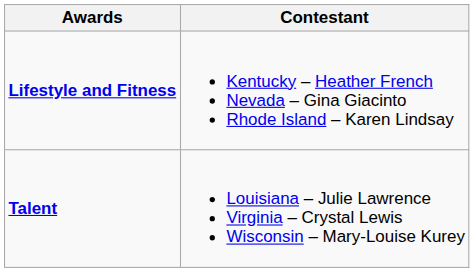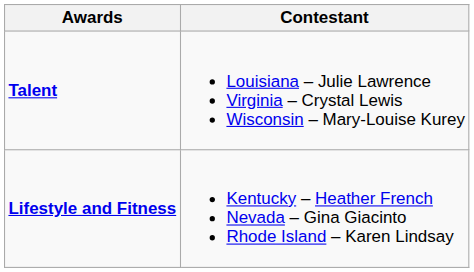 <table class="wikitable">
 <tr>
 <th>Awards</th>
 <th>Contestant</th>
 </tr>
 <tr>
+<td><strong><a href='#'>Talent</a></strong></td>
+<td><br><ul><li> <a href='#'>Louisiana</a> – Julie Lawrence</li><li> <a href='#'>Virginia</a> – Crystal Lewis</li><li> <a href='#'>Wisconsin</a> – Mary-Louise Kurey</li></ul></td>
+</tr>
+<tr>
 <td><strong><a href='#'>Lifestyle and Fitness</a></strong></td>
 <td><br><ul><li> <a href='#'>Kentucky</a> – <a href='#'>Heather French</a></li><li> <a href='#'>Nevada</a> – Gina Giacinto</li><li> <a href='#'>Rhode Island</a> – Karen Lindsay</li></ul></td>
 </tr>
-<tr>
-<td><strong><a href='#'>Talent</a></strong></td>
-<td><br><ul><li> <a href='#'>Louisiana</a> – Julie Lawrence</li><li> <a href='#'>Virginia</a> – Crystal Lewis</li><li> <a href='#'>Wisconsin</a> – Mary-Louise Kurey</li></ul></td>
-</tr>
 </table>
